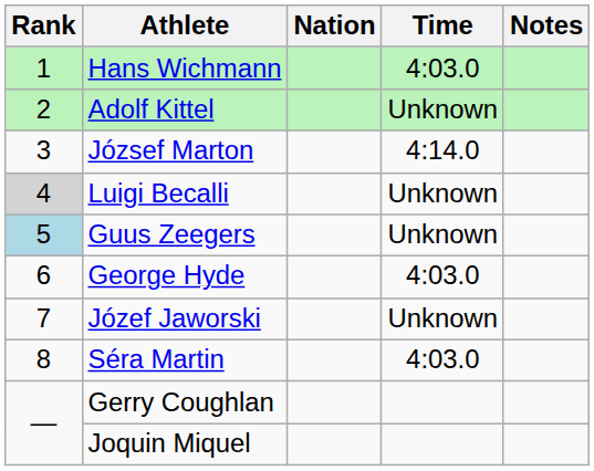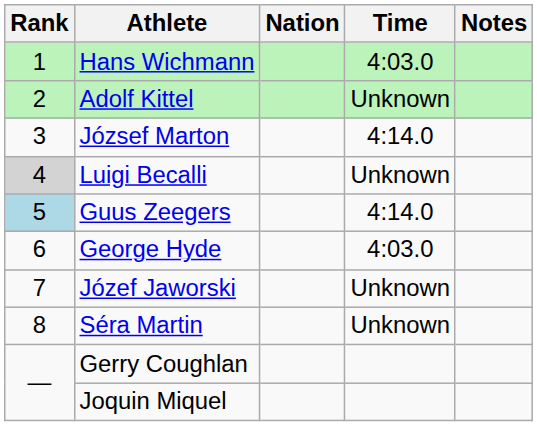 <table class="wikitable sortable" style="text-align:center">
 <tr>
 <th>Rank</th>
 <th>Athlete</th>
 <th>Nation</th>
 <th>Time</th>
 <th>Notes</th>
 </tr>
 <tr bgcolor=bbf3bb>
 <td>1</td>
 <td align=left><a href='#'>Hans Wichmann</a></td>
 <td align=left></td>
 <td>4:03.0</td>
 <td></td>
 </tr>
 <tr bgcolor=bbf3bb>
 <td>2</td>
 <td align=left><a href='#'>Adolf Kittel</a></td>
 <td align=left></td>
 <td data-sort-value=4:04.0>Unknown</td>
 <td></td>
 </tr>
 <tr>
 <td>3</td>
 <td align=left><a href='#'>József Marton</a></td>
 <td align=left></td>
 <td>4:14.0</td>
 <td></td>
 </tr>
 <tr>
 <td style="background: lightgrey;">4</td>
 <td align=left><a href='#'>Luigi Becalli</a></td>
 <td align=left></td>
 <td data-sort-value=4:06.0>Unknown</td>
 <td></td>
 </tr>
 <tr>
 <td style="background: lightblue;">5</td>
 <td align=left><a href='#'>Guus Zeegers</a></td>
 <td align=left></td>
-<td data-sort-value=4:07.0>Unknown</td>
+<td>4:14.0</td>
 <td></td>
 </tr>
 <tr>
 <td>6</td>
 <td align=left><a href='#'>George Hyde</a></td>
 <td align=left></td>
 <td>4:03.0</td>
 <td></td>
 </tr>
 <tr>
 <td>7</td>
 <td align=left><a href='#'>Józef Jaworski</a></td>
 <td align=left></td>
 <td data-sort-value=4:05.0>Unknown</td>
 <td></td>
 </tr>
 <tr>
 <td>8</td>
 <td align=left><a href='#'>Séra Martin</a></td>
 <td align=left></td>
-<td>4:03.0</td>
+<td data-sort-value=5:00.0>Unknown</td>
 <td></td>
 </tr>
 <tr>
 <td rowspan=2 data-sort-value=9>—</td>
 <td align=left>Gerry Coughlan</td>
 <td align=left></td>
 <td data-sort-value=9:99.9></td>
 <td></td>
 </tr>
 <tr>
 <td align=left>Joquin Miquel</td>
 <td align=left></td>
 <td data-sort-value=9:99.9></td>
 <td></td>
 </tr>
 </table>
